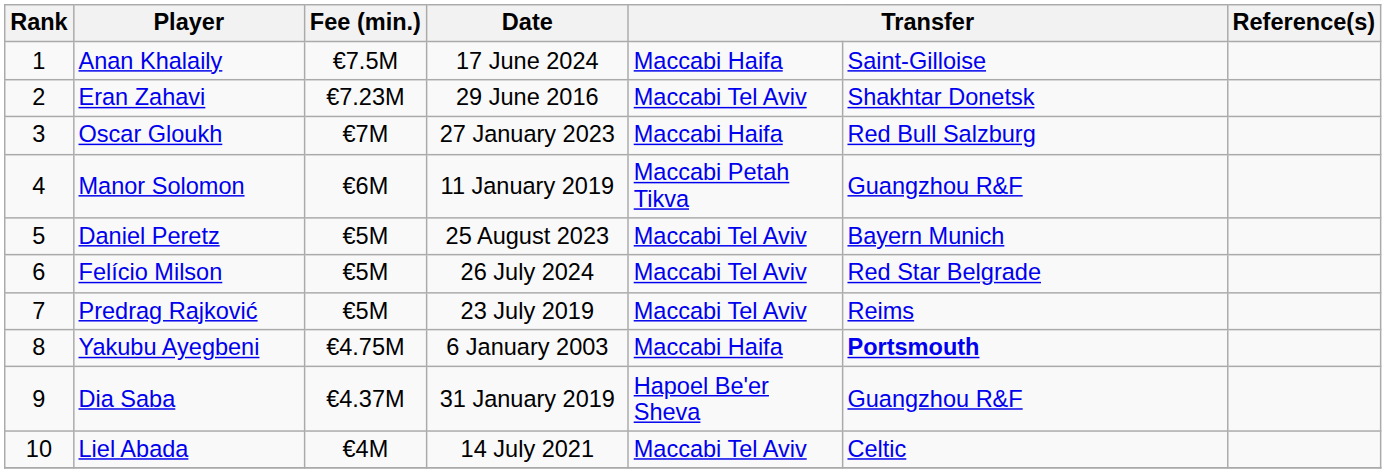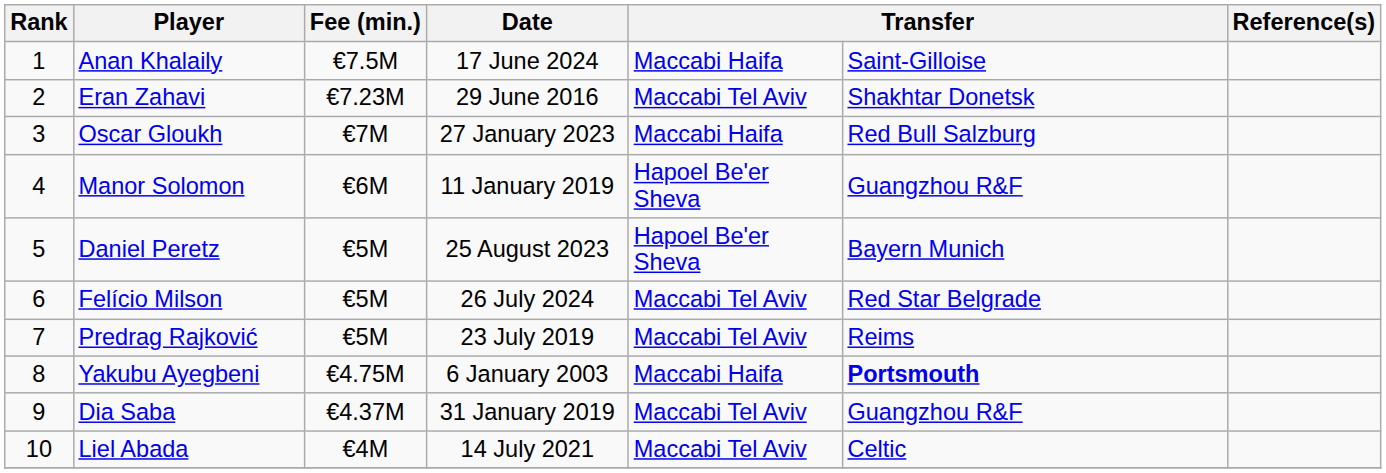 <table class="wikitable sortable" style="text-align:center">
 <tr>
 <th scope="col">Rank</th>
 <th scope="col" style="width:150px;">Player</th>
 <th scope="col">Fee (min.)</th>
 <th scope="col" style="width:130px;">Date</th>
 <th scope="col" colspan="2" style="width:400px;">Transfer</th>
 <th scope="col">Reference(s)</th>
 </tr>
 <tr>
 <td>1</td>
 <td align="left"> <a href='#'>Anan Khalaily</a></td>
 <td>€7.5M</td>
 <td>17 June 2024</td>
 <td align="left" style="width:80px;"><a href='#'>Maccabi Haifa</a></td>
 <td align="left" style="width:150px;"> <a href='#'>Saint-Gilloise</a></td>
 <td></td>
 </tr>
 <tr>
 <td>2</td>
 <td align="left"> <a href='#'>Eran Zahavi</a></td>
 <td>€7.23M</td>
 <td>29 June 2016</td>
 <td align="left" style="width:80px;"><a href='#'>Maccabi Tel Aviv</a></td>
 <td align="left"> <a href='#'>Shakhtar Donetsk</a></td>
 <td></td>
 </tr>
 <tr>
 <td>3</td>
 <td align="left"> <a href='#'>Oscar Gloukh</a></td>
 <td>€7M</td>
 <td>27 January 2023</td>
 <td align="left" style="width:80px;"><a href='#'>Maccabi Haifa</a></td>
 <td align="left" style="width:150px;"> <a href='#'>Red Bull Salzburg</a></td>
 <td></td>
 </tr>
 <tr>
 <td>4</td>
 <td align="left"> <a href='#'>Manor Solomon</a></td>
 <td>€6M</td>
 <td>11 January 2019</td>
-<td align="left"><a href='#'>Maccabi Petah Tikva</a></td>
+<td align="left"><a href='#'>Hapoel Be'er Sheva</a></td>
 <td align="left" style="width:150px;"> <a href='#'>Guangzhou R&F</a></td>
 <td></td>
 </tr>
 <tr>
 <td>5</td>
 <td align="left"> <a href='#'>Daniel Peretz</a></td>
 <td>€5M</td>
 <td>25 August 2023</td>
-<td align="left"><a href='#'>Maccabi Tel Aviv</a></td>
+<td align="left"><a href='#'>Hapoel Be'er Sheva</a></td>
 <td align="left"> <a href='#'>Bayern Munich</a></td>
 <td></td>
 </tr>
 <tr>
 <td>6</td>
 <td align="left"> <a href='#'>Felício Milson</a></td>
 <td>€5M</td>
 <td>26 July 2024</td>
 <td align="left"><a href='#'>Maccabi Tel Aviv</a></td>
 <td align="left"> <a href='#'>Red Star Belgrade</a></td>
 <td></td>
 </tr>
 <tr>
 <td>7</td>
 <td align="left"> <a href='#'>Predrag Rajković</a></td>
 <td>€5M</td>
 <td>23 July 2019</td>
 <td align="left"><a href='#'>Maccabi Tel Aviv</a></td>
 <td align="left"> <a href='#'>Reims</a></td>
 <td></td>
 </tr>
 <tr>
 <td>8</td>
 <td align="left"> <a href='#'>Yakubu Ayegbeni</a></td>
 <td>€4.75M</td>
 <td>6 January 2003</td>
 <td align="left"><a href='#'>Maccabi Haifa</a></td>
 <td align="left"><strong> <a href='#'>Portsmouth</a></strong></td>
 <td></td>
 </tr>
 <tr>
 <td>9</td>
 <td align="left"> <a href='#'>Dia Saba</a></td>
 <td>€4.37M</td>
 <td>31 January 2019</td>
-<td align="left"><a href='#'>Hapoel Be'er Sheva</a></td>
+<td align="left"><a href='#'>Maccabi Tel Aviv</a></td>
 <td align="left"> <a href='#'>Guangzhou R&F</a></td>
 <td></td>
 </tr>
 <tr>
 <td>10</td>
 <td align="left"> <a href='#'>Liel Abada</a></td>
 <td>€4M</td>
 <td>14 July 2021</td>
 <td align="left"><a href='#'>Maccabi Tel Aviv</a></td>
 <td align="left"> <a href='#'>Celtic</a></td>
 <td></td>
 </tr>
 <tr>
 </tr>
 </table>
